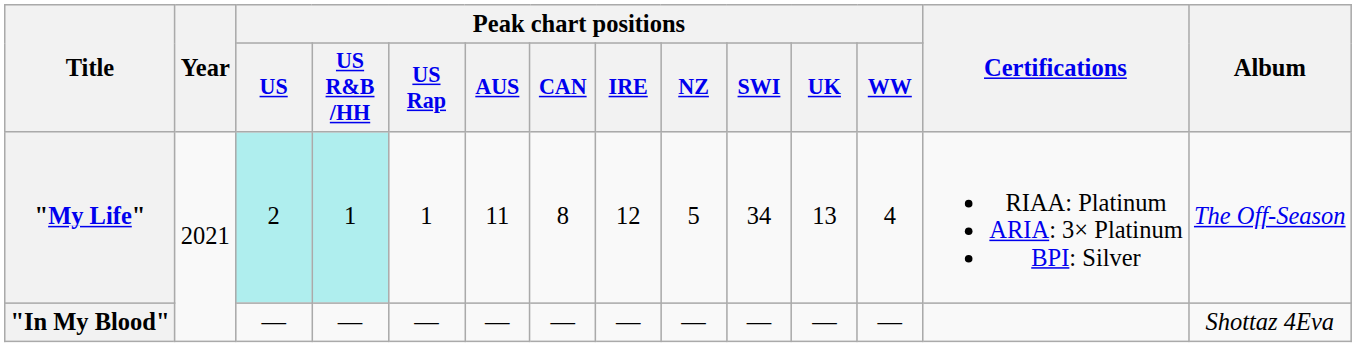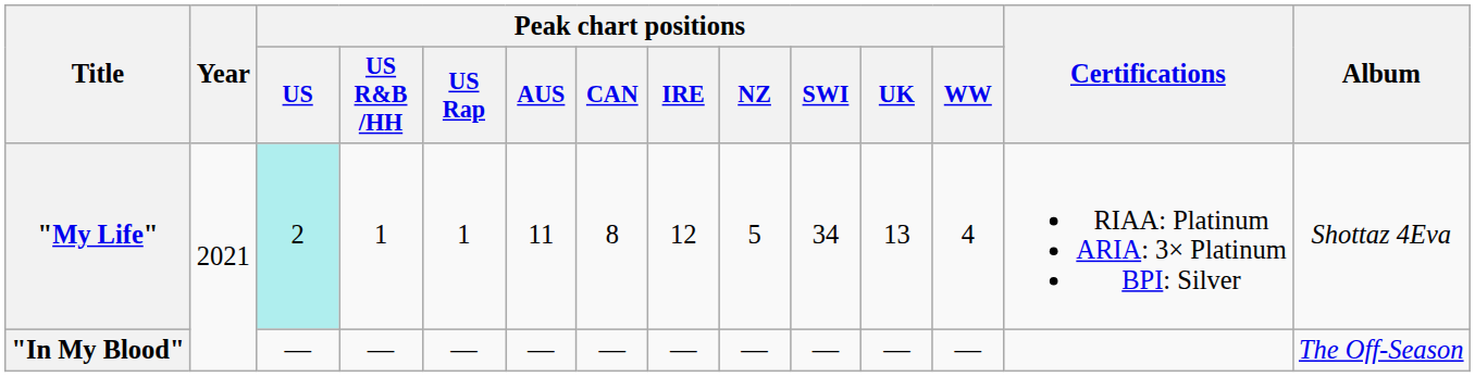 <table class="wikitable plainrowheaders" style="text-align:center;">
 <tr>
 <th scope="col" rowspan="2">Title</th>
 <th scope="col" rowspan="2">Year</th>
 <th scope="col" colspan="10">Peak chart positions</th>
 <th rowspan="2"><a href='#'>Certifications</a></th>
 <th scope="col" rowspan="2">Album</th>
 </tr>
 <tr>
 <th scope="col" style="width:3em;font-size:90%;"><a href='#'>US</a><br></th>
 <th scope="col" style="width:3em;font-size:90%;"><a href='#'>US<br>R&B<br>/HH</a><br></th>
 <th scope="col" style="width:3em;font-size:90%;"><a href='#'>US Rap</a><br></th>
 <th scope="col" style="width:2.5em;font-size:90%;"><a href='#'>AUS</a><br></th>
 <th scope="col" style="width:2.5em;font-size:90%;"><a href='#'>CAN</a><br></th>
 <th scope="col" style="width:2.5em;font-size:90%;"><a href='#'>IRE</a><br></th>
 <th scope="col" style="width:2.5em;font-size:90%;"><a href='#'>NZ</a><br></th>
 <th scope="col" style="width:2.5em;font-size:90%;"><a href='#'>SWI</a><br></th>
 <th scope="col" style="width:2.5em;font-size:90%;"><a href='#'>UK</a><br></th>
 <th scope="col" style="width:2.5em;font-size:90%;"><a href='#'>WW</a><br></th>
 </tr>
 <tr>
 <th scope="row">"<a href='#'>My Life</a>"<br></th>
 <td rowspan="2">2021</td>
 <td style="background: paleturquoise;">2</td>
-<td style="background: paleturquoise;">1</td>
+<td>1</td>
 <td>1</td>
 <td>11</td>
 <td>8</td>
 <td>12</td>
 <td>5</td>
 <td>34</td>
 <td>13</td>
 <td>4</td>
 <td><br><ul><li>RIAA: Platinum</li><li><a href='#'>ARIA</a>: 3× Platinum</li><li><a href='#'>BPI</a>: Silver</li></ul></td>
-<td><em><a href='#'>The Off-Season</a></em></td>
+<td><em>Shottaz 4Eva</em></td>
 </tr>
 <tr>
 <th scope="row">"In My Blood"<br></th>
 <td>—</td>
 <td>—</td>
 <td>—</td>
 <td>—</td>
 <td>—</td>
 <td>—</td>
 <td>—</td>
 <td>—</td>
 <td>—</td>
 <td>—</td>
 <td></td>
-<td><em>Shottaz 4Eva</em></td>
+<td><em><a href='#'>The Off-Season</a></em></td>
 </tr>
 </table>
